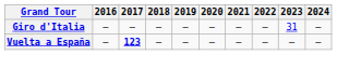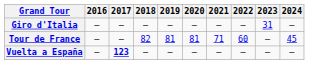 <table class="wikitable plainrowheaders">
 <tr>
 <th scope="col"><a href='#'>Grand Tour</a></th>
 <th scope="col">2016</th>
 <th scope="col">2017</th>
 <th scope="col">2018</th>
 <th scope="col">2019</th>
 <th scope="col">2020</th>
 <th scope="col">2021</th>
 <th scope="col">2022</th>
 <th scope="col">2023</th>
 <th scope="col">2024</th>
 </tr>
 <tr style="text-align:center;">
 <th scope="row"> <a href='#'>Giro d'Italia</a></th>
 <td>—</td>
 <td>—</td>
 <td>—</td>
 <td>—</td>
 <td>—</td>
 <td>—</td>
 <td>—</td>
 <td><a href='#'>31</a></td>
 <td>—</td>
 </tr>
 <tr style="text-align:center;">
+<th scope="row"> <a href='#'>Tour de France</a></th>
+<td>—</td>
+<td>—</td>
+<td><a href='#'>82</a></td>
+<td><a href='#'>81</a></td>
+<td><a href='#'>81</a></td>
+<td><a href='#'>71</a></td>
+<td><a href='#'>60</a></td>
+<td>—</td>
+<td><a href='#'>45</a></td>
+</tr>
+<tr style="text-align:center;">
 <th scope="row"> <a href='#'>Vuelta a España</a></th>
 <td>—</td>
 <td><strong><a href='#'>123</a></strong></td>
 <td>—</td>
 <td>—</td>
 <td>—</td>
 <td>—</td>
 <td>—</td>
 <td>—</td>
 <td>—</td>
 </tr>
 </table>
